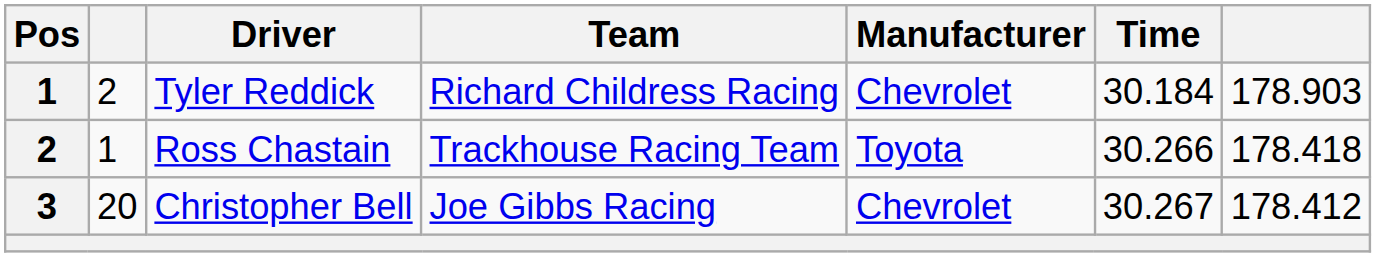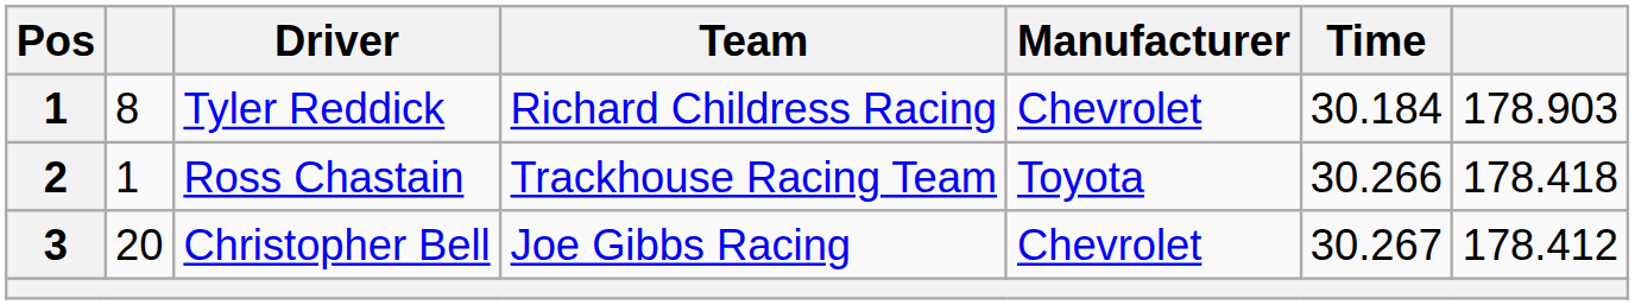 <table class="wikitable" style="font-size:95%">
 <tr>
 <th>Pos</th>
 <th></th>
 <th>Driver</th>
 <th>Team</th>
 <th>Manufacturer</th>
 <th>Time</th>
 <th></th>
 </tr>
 <tr>
 <th>1</th>
-<td>2</td>
+<td>8</td>
 <td><a href='#'>Tyler Reddick</a></td>
 <td><a href='#'>Richard Childress Racing</a></td>
 <td><a href='#'>Chevrolet</a></td>
 <td>30.184</td>
 <td>178.903</td>
 </tr>
 <tr>
 <th>2</th>
 <td>1</td>
 <td><a href='#'>Ross Chastain</a></td>
 <td><a href='#'>Trackhouse Racing Team</a></td>
 <td><a href='#'>Toyota</a></td>
 <td>30.266</td>
 <td>178.418</td>
 </tr>
 <tr>
 <th>3</th>
 <td>20</td>
 <td><a href='#'>Christopher Bell</a></td>
 <td><a href='#'>Joe Gibbs Racing</a></td>
 <td><a href='#'>Chevrolet</a></td>
 <td>30.267</td>
 <td>178.412</td>
 </tr>
 <tr>
 <th colspan="7"></th>
 </tr>
 </table>
